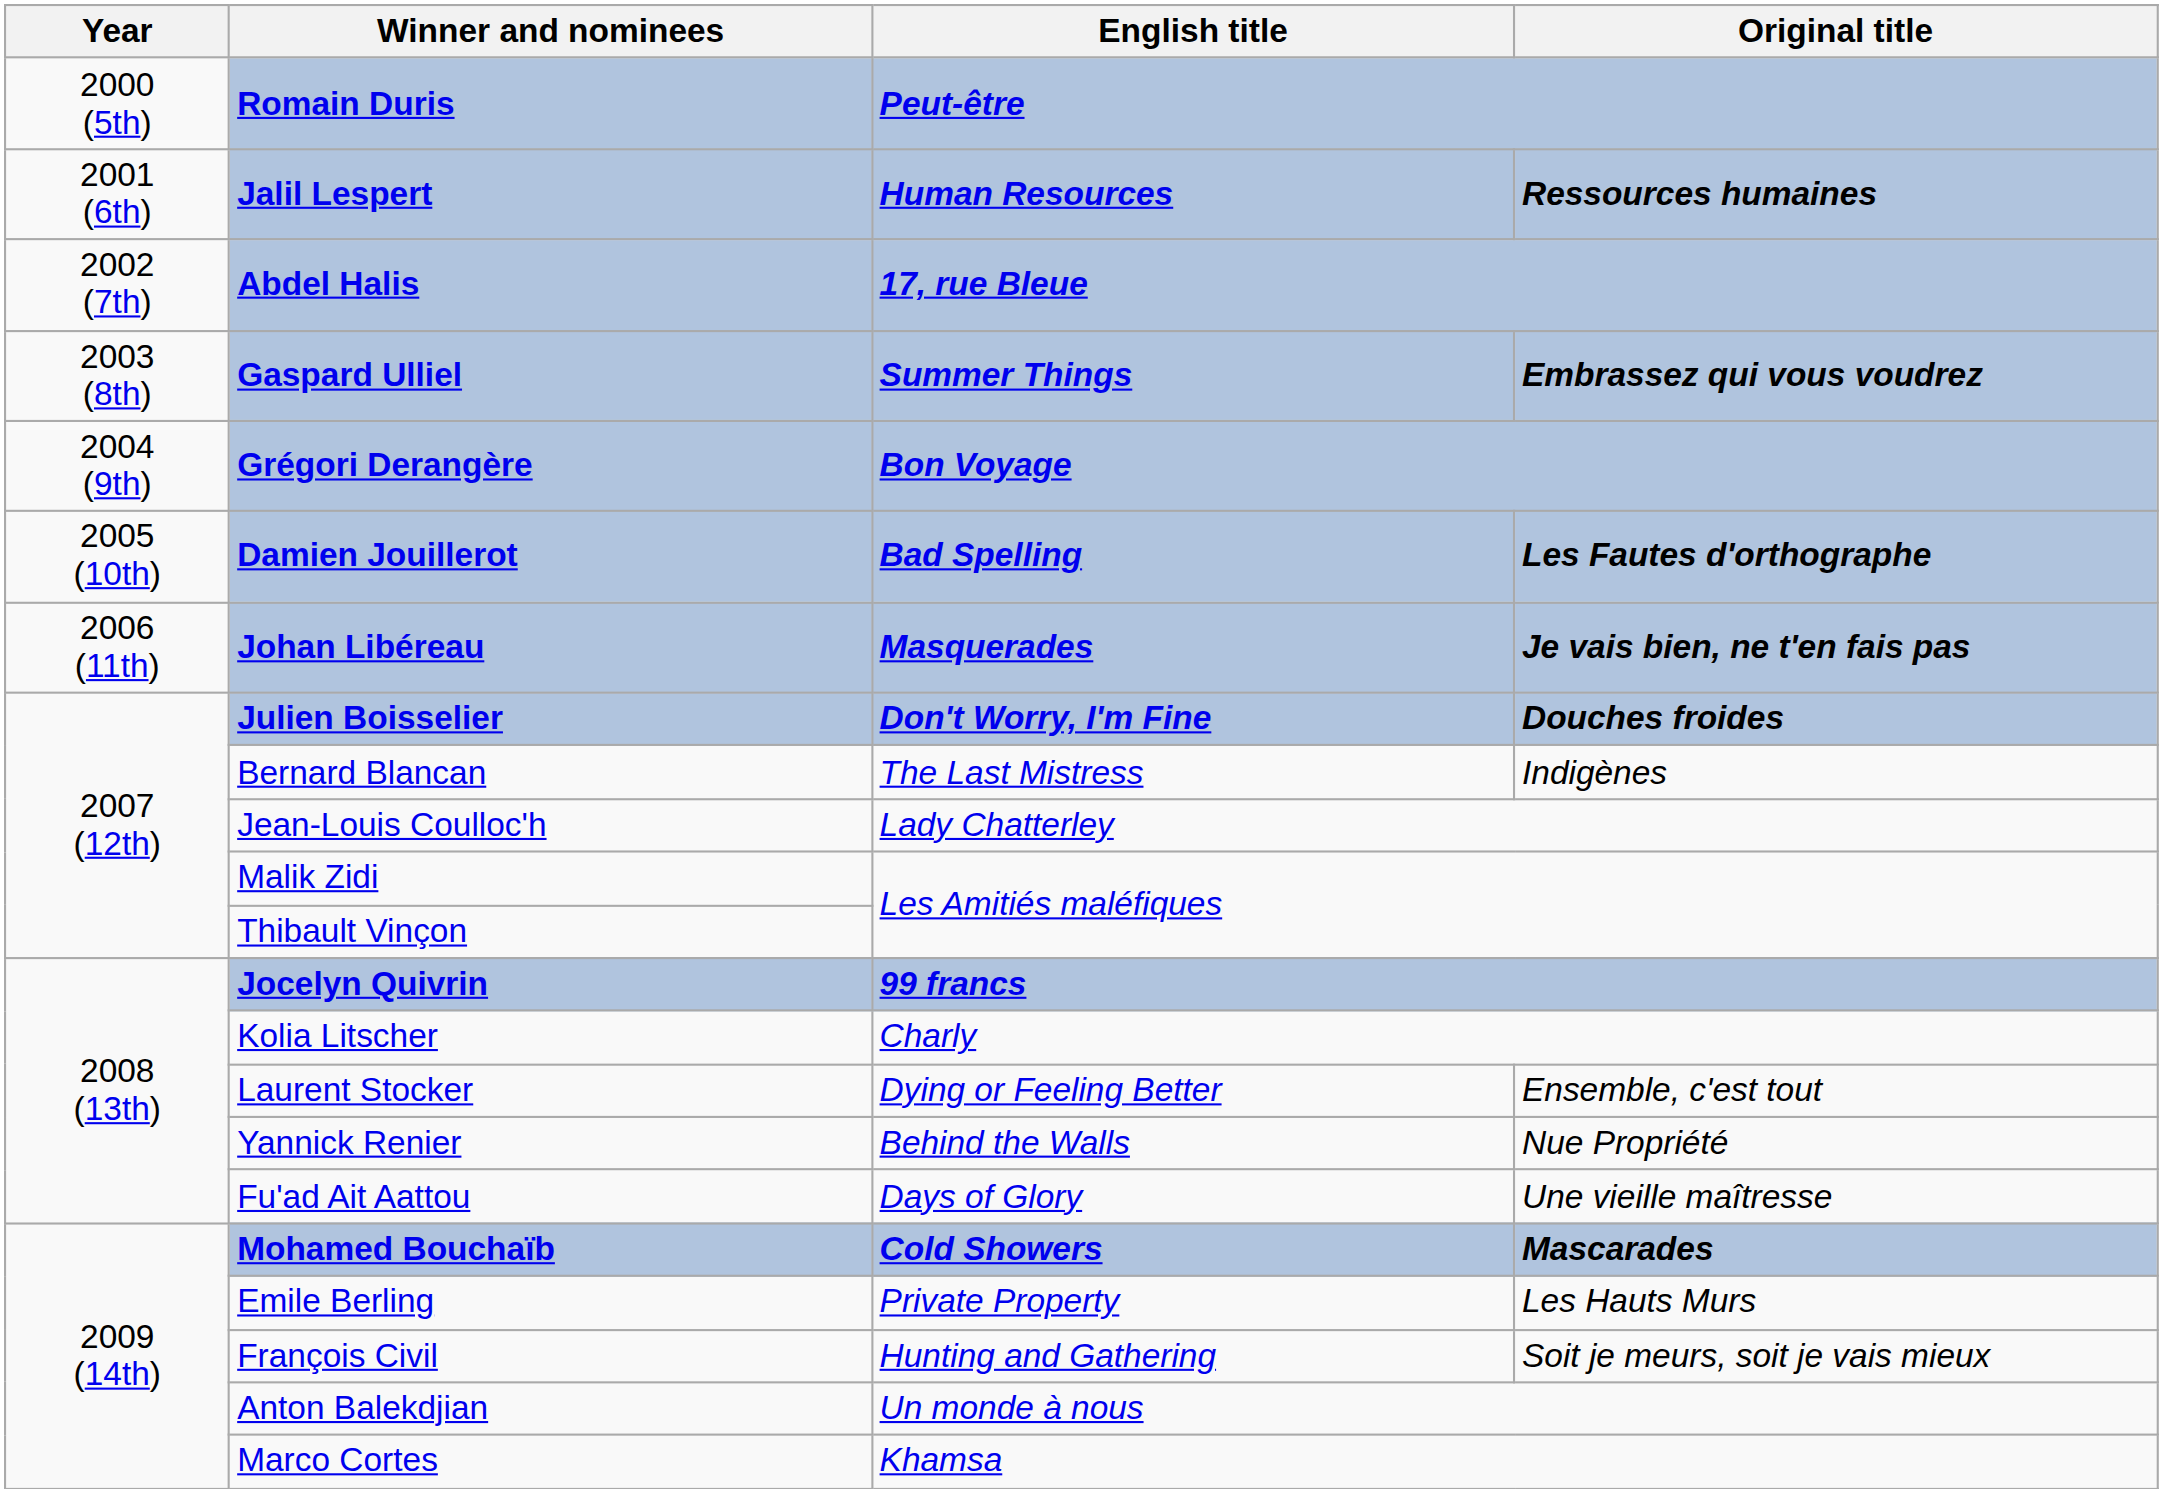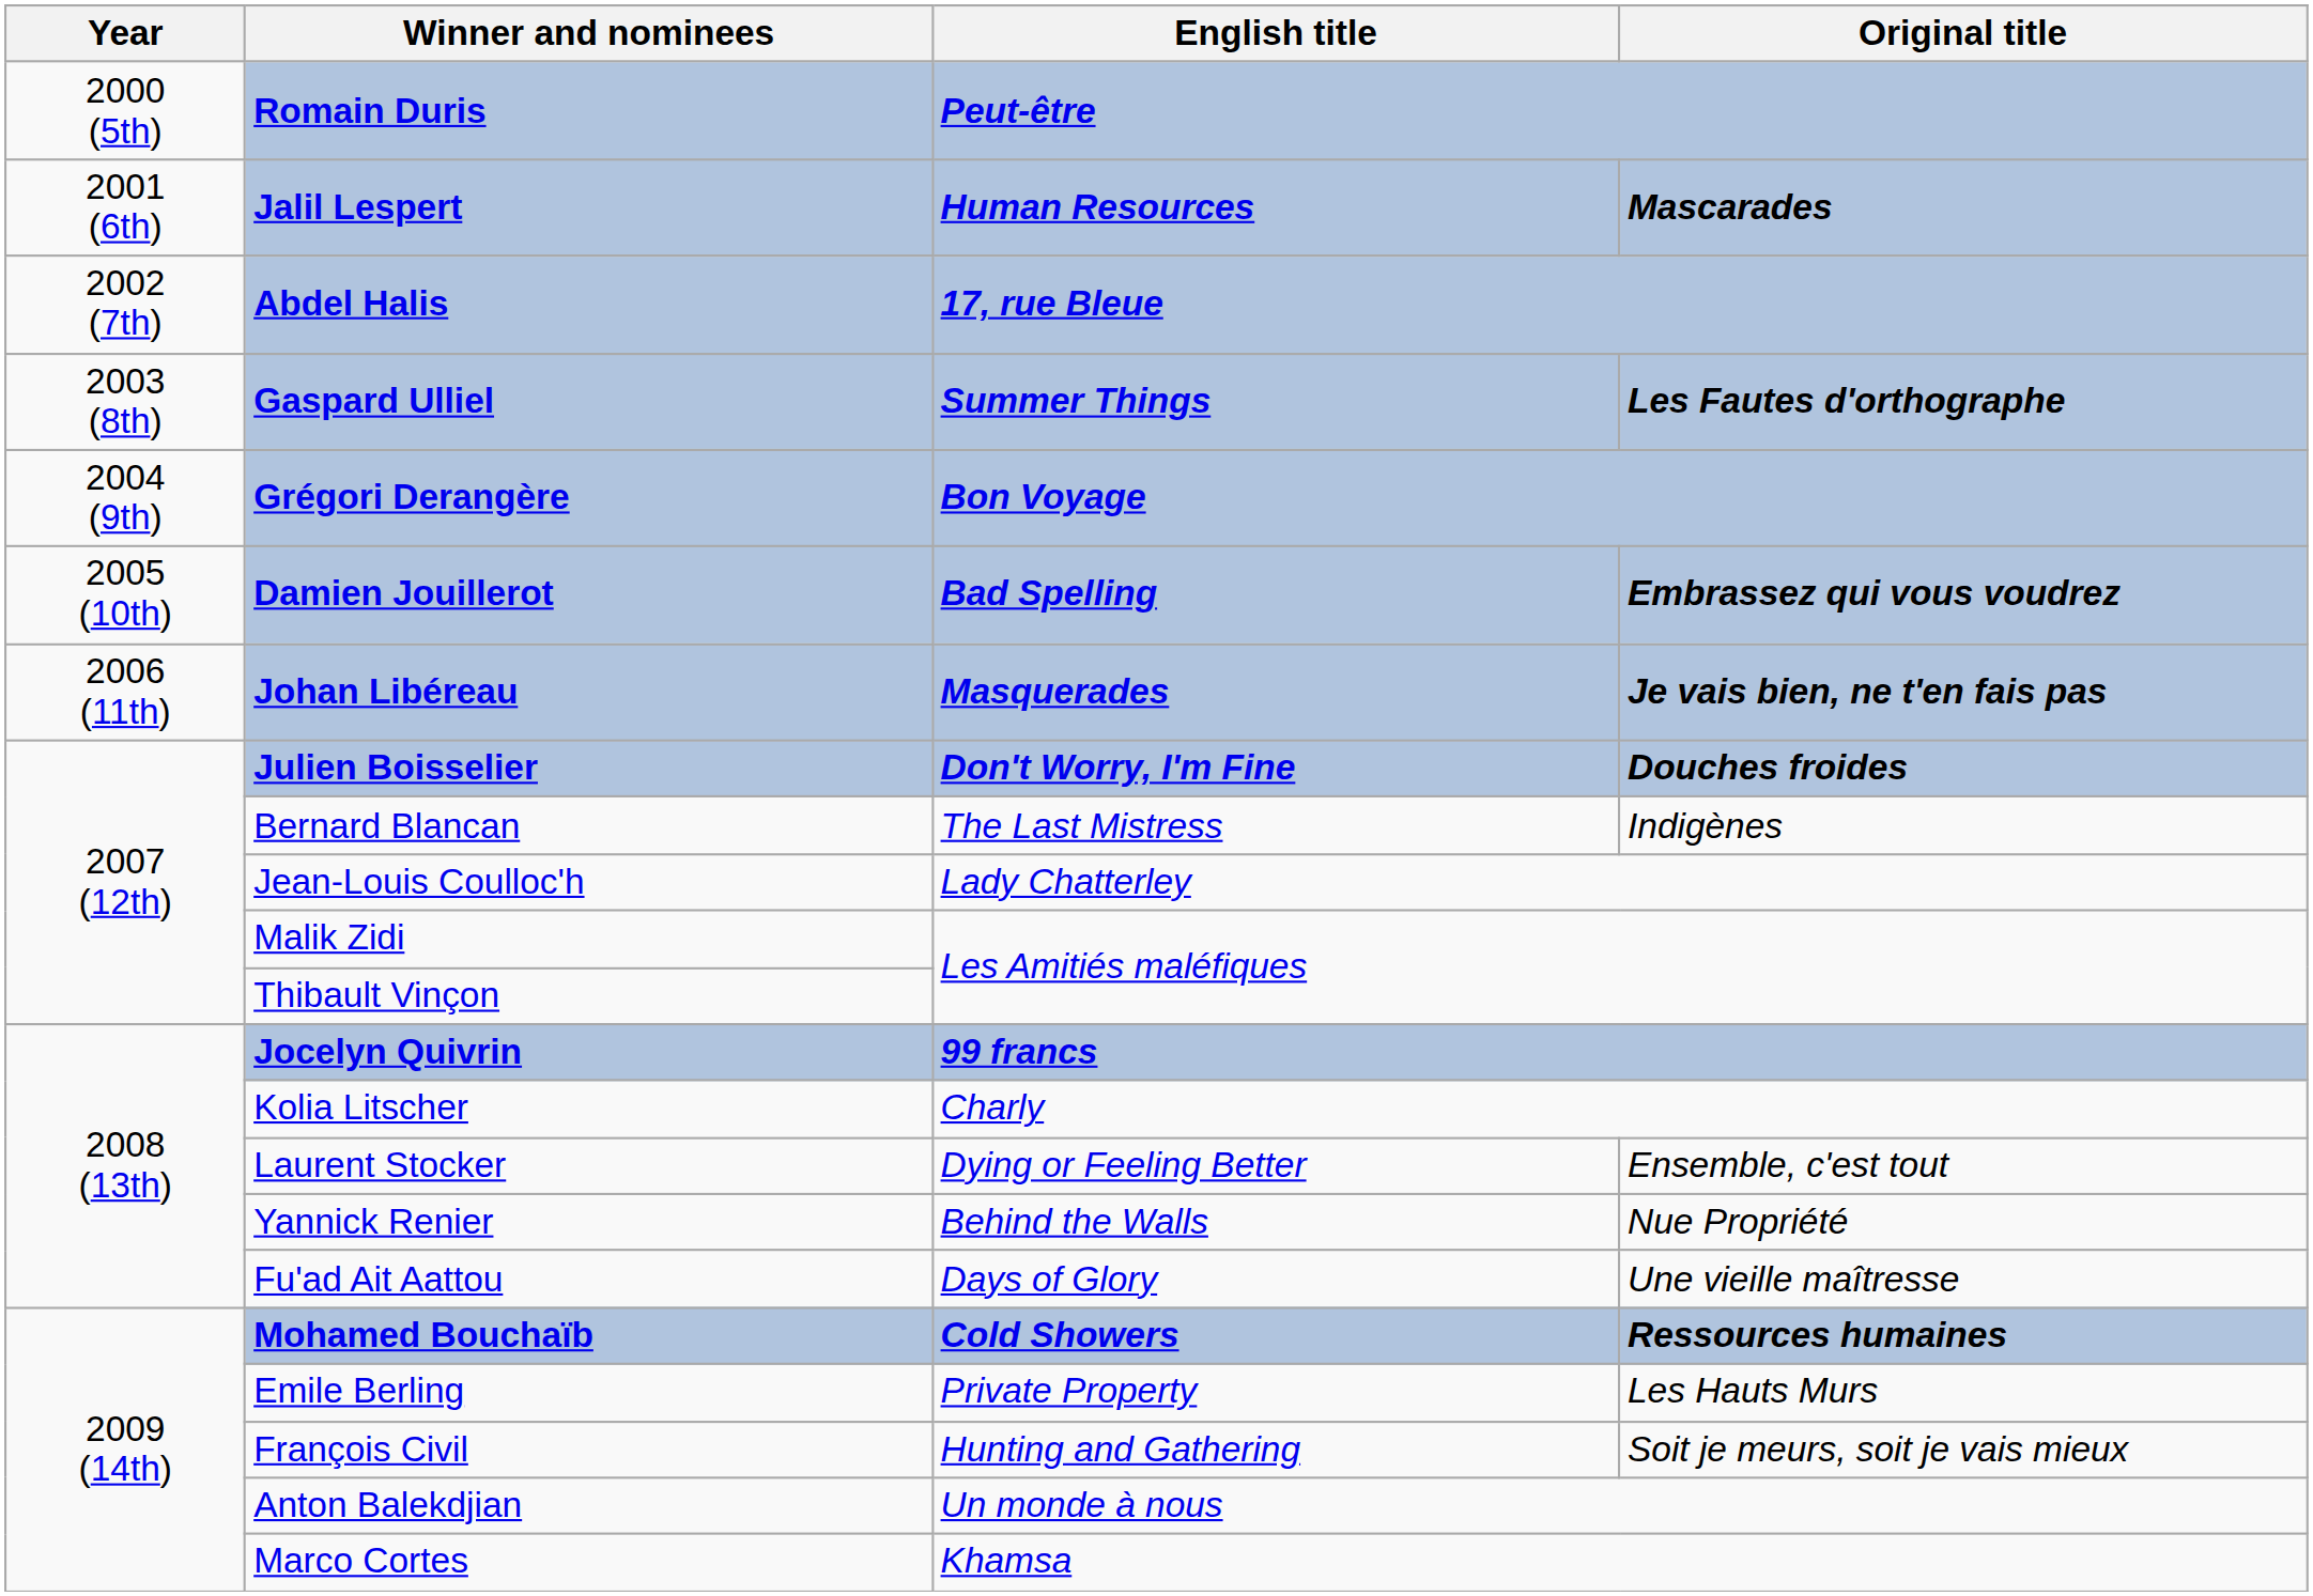 <table class="wikitable">
 <tr>
 <th width="100"><strong>Year</strong></th>
 <th width="300"><strong>Winner and nominees</strong></th>
 <th width="300"><strong>English title</strong></th>
 <th width="300"><strong>Original title</strong></th>
 </tr>
 <tr>
 <td style="text-align:center;">2000<br>(<a href='#'>5th</a>)</td>
 <td style="background:#B0C4DE;"><strong><a href='#'>Romain Duris</a></strong></td>
 <td colspan="2" style="background:#B0C4DE;"><strong><em><a href='#'>Peut-être</a></em></strong></td>
 </tr>
 <tr>
 <td style="text-align:center;">2001<br>(<a href='#'>6th</a>)</td>
 <td style="background:#B0C4DE;"><strong><a href='#'>Jalil Lespert</a></strong></td>
 <td style="background:#B0C4DE;"><strong><em><a href='#'>Human Resources</a></em></strong></td>
-<td style="background:#B0C4DE;"><strong><em>Ressources humaines</em></strong></td>
+<td style="background:#B0C4DE;"><strong><em>Mascarades</em></strong></td>
 </tr>
 <tr>
 <td style="text-align:center;">2002<br>(<a href='#'>7th</a>)</td>
 <td style="background:#B0C4DE;"><strong><a href='#'>Abdel Halis</a></strong></td>
 <td colspan="2" style="background:#B0C4DE;"><strong><em><a href='#'>17, rue Bleue</a></em></strong></td>
 </tr>
 <tr>
 <td style="text-align:center;">2003<br>(<a href='#'>8th</a>)</td>
 <td style="background:#B0C4DE;"><strong><a href='#'>Gaspard Ulliel</a></strong></td>
 <td style="background:#B0C4DE;"><strong><em><a href='#'>Summer Things</a></em></strong></td>
-<td style="background:#B0C4DE;"><strong><em>Embrassez qui vous voudrez</em></strong></td>
+<td style="background:#B0C4DE;"><strong><em>Les Fautes d'orthographe</em></strong></td>
 </tr>
 <tr>
 <td style="text-align:center;">2004<br>(<a href='#'>9th</a>)</td>
 <td style="background:#B0C4DE;"><strong><a href='#'>Grégori Derangère</a></strong></td>
 <td colspan="2" style="background:#B0C4DE;"><strong><em><a href='#'>Bon Voyage</a></em></strong></td>
 </tr>
 <tr>
 <td style="text-align:center;">2005<br>(<a href='#'>10th</a>)</td>
 <td style="background:#B0C4DE;"><strong><a href='#'>Damien Jouillerot</a></strong></td>
 <td style="background:#B0C4DE;"><strong><em><a href='#'>Bad Spelling</a></em></strong></td>
-<td style="background:#B0C4DE;"><strong><em>Les Fautes d'orthographe</em></strong></td>
+<td style="background:#B0C4DE;"><strong><em>Embrassez qui vous voudrez</em></strong></td>
 </tr>
 <tr>
 <td style="text-align:center;">2006<br>(<a href='#'>11th</a>)</td>
 <td style="background:#B0C4DE;"><strong><a href='#'>Johan Libéreau</a></strong></td>
 <td style="background:#B0C4DE;"><strong><em><a href='#'>Masquerades</a></em></strong></td>
 <td style="background:#B0C4DE;"><strong><em>Je vais bien, ne t'en fais pas</em></strong></td>
 </tr>
 <tr>
 <td rowspan="5" style="text-align:center;">2007<br>(<a href='#'>12th</a>)</td>
 <td style="background:#B0C4DE;"><strong><a href='#'>Julien Boisselier</a></strong></td>
 <td style="background:#B0C4DE;"><strong><em><a href='#'>Don't Worry, I'm Fine</a></em></strong></td>
 <td style="background:#B0C4DE;"><strong><em>Douches froides</em></strong></td>
 </tr>
 <tr>
 <td><a href='#'>Bernard Blancan</a></td>
 <td><em><a href='#'>The Last Mistress</a></em></td>
 <td><em>Indigènes</em></td>
 </tr>
 <tr>
 <td><a href='#'>Jean-Louis Coulloc'h</a></td>
 <td colspan="2"><em><a href='#'>Lady Chatterley</a></em></td>
 </tr>
 <tr>
 <td><a href='#'>Malik Zidi</a></td>
 <td rowspan="2" colspan="2"><em><a href='#'>Les Amitiés maléfiques</a></em></td>
 </tr>
 <tr>
 <td><a href='#'>Thibault Vinçon</a></td>
 </tr>
 <tr>
 <td rowspan="5" style="text-align:center;">2008<br>(<a href='#'>13th</a>)</td>
 <td style="background:#B0C4DE;"><strong><a href='#'>Jocelyn Quivrin</a></strong></td>
 <td colspan="2" style="background:#B0C4DE;"><strong><em><a href='#'>99 francs</a></em></strong></td>
 </tr>
 <tr>
 <td><a href='#'>Kolia Litscher</a></td>
 <td colspan="2"><em><a href='#'>Charly</a></em></td>
 </tr>
 <tr>
 <td><a href='#'>Laurent Stocker</a></td>
 <td><em><a href='#'>Dying or Feeling Better</a></em></td>
 <td><em>Ensemble, c'est tout</em></td>
 </tr>
 <tr>
 <td><a href='#'>Yannick Renier</a></td>
 <td><em><a href='#'>Behind the Walls</a></em></td>
 <td><em>Nue Propriété</em></td>
 </tr>
 <tr>
 <td><a href='#'>Fu'ad Ait Aattou</a></td>
 <td><em><a href='#'>Days of Glory</a></em></td>
 <td><em>Une vieille maîtresse</em></td>
 </tr>
 <tr>
 <td rowspan="5" style="text-align:center;">2009<br>(<a href='#'>14th</a>)</td>
 <td style="background:#B0C4DE;"><strong><a href='#'>Mohamed Bouchaïb</a></strong></td>
 <td style="background:#B0C4DE;"><strong><em><a href='#'>Cold Showers</a></em></strong></td>
-<td style="background:#B0C4DE;"><strong><em>Mascarades</em></strong></td>
+<td style="background:#B0C4DE;"><strong><em>Ressources humaines</em></strong></td>
 </tr>
 <tr>
 <td><a href='#'>Emile Berling</a></td>
 <td><em><a href='#'>Private Property</a></em></td>
 <td><em>Les Hauts Murs</em></td>
 </tr>
 <tr>
 <td><a href='#'>François Civil</a></td>
 <td><em><a href='#'>Hunting and Gathering</a></em></td>
 <td><em>Soit je meurs, soit je vais mieux</em></td>
 </tr>
 <tr>
 <td><a href='#'>Anton Balekdjian</a></td>
 <td colspan="2"><em><a href='#'>Un monde à nous</a></em></td>
 </tr>
 <tr>
 <td><a href='#'>Marco Cortes</a></td>
 <td colspan="2"><em><a href='#'>Khamsa</a></em></td>
 </tr>
 </table>
